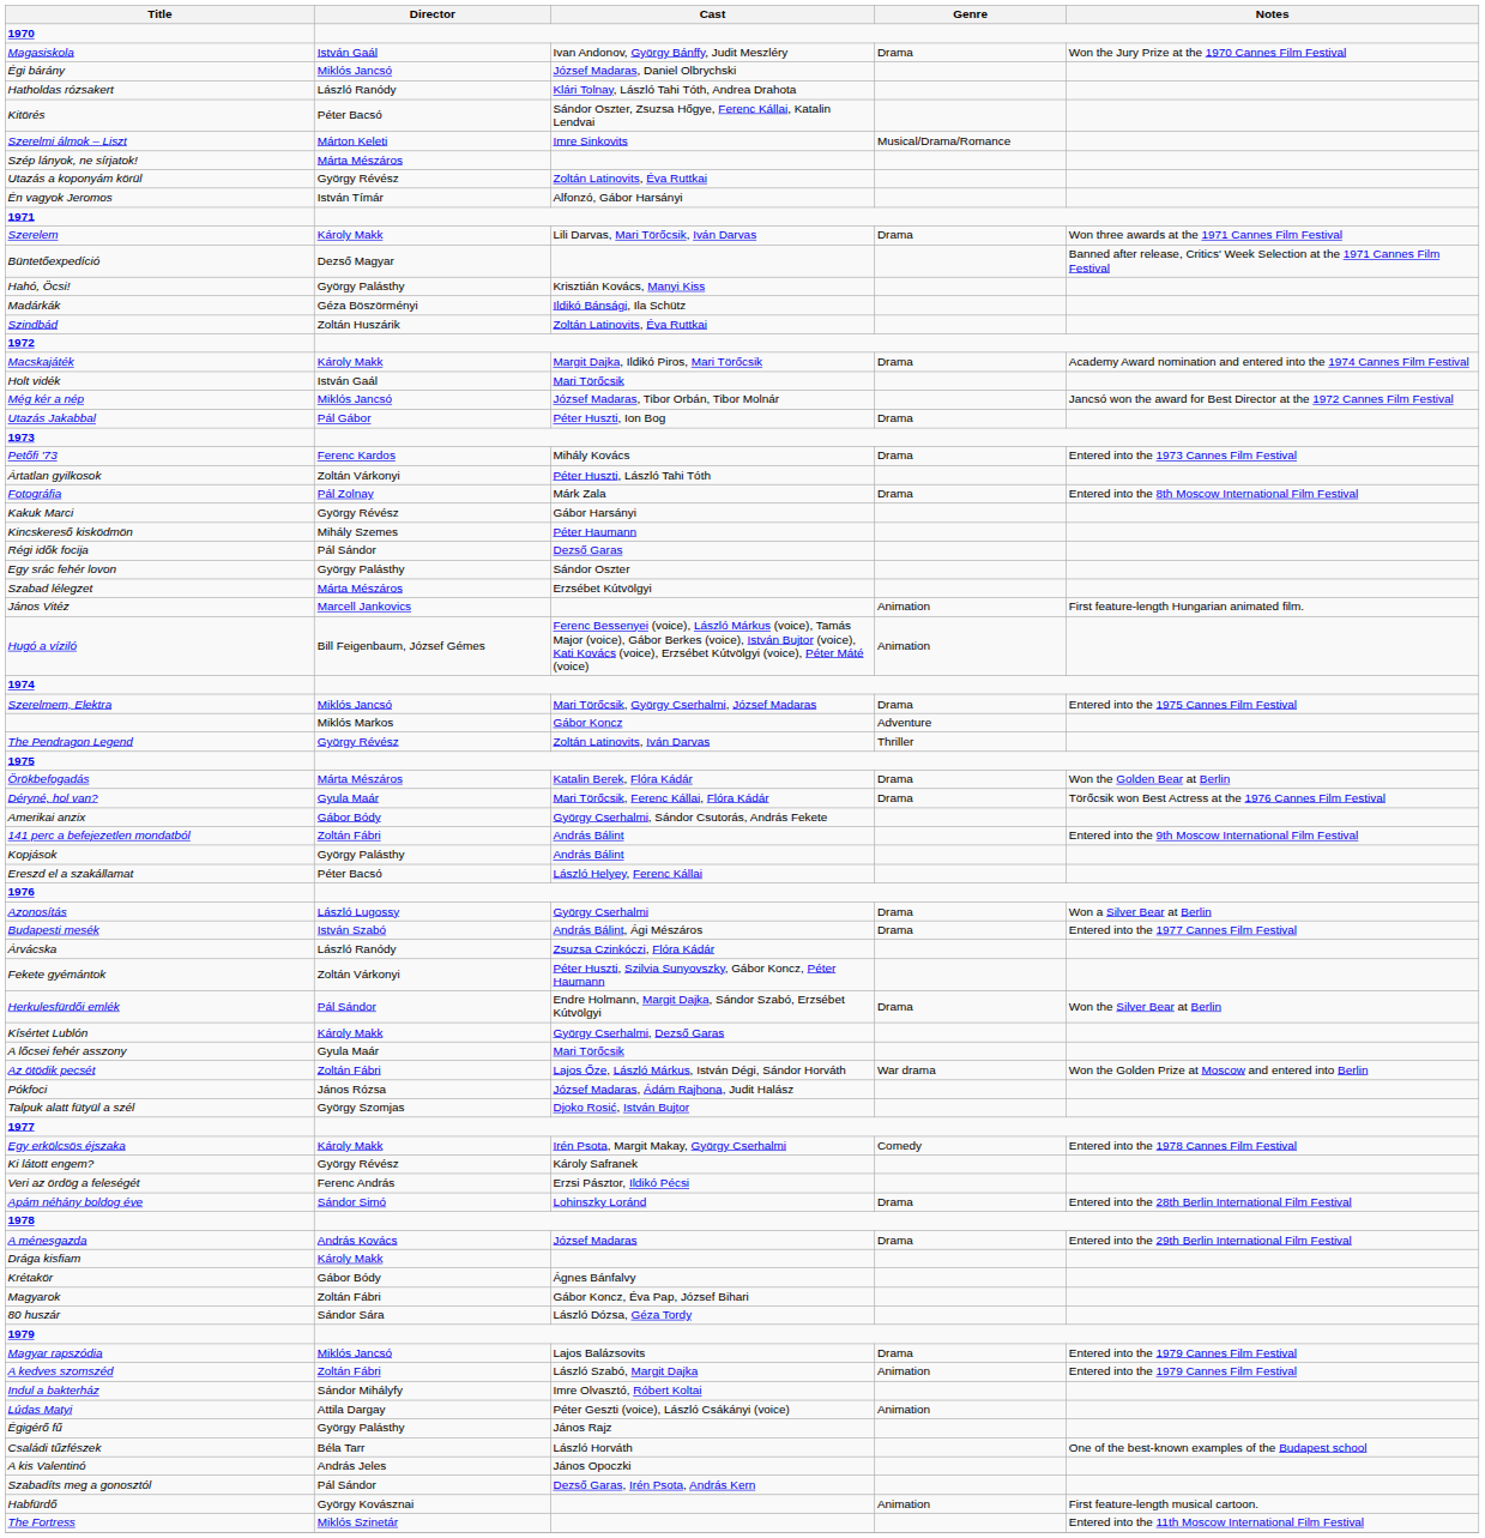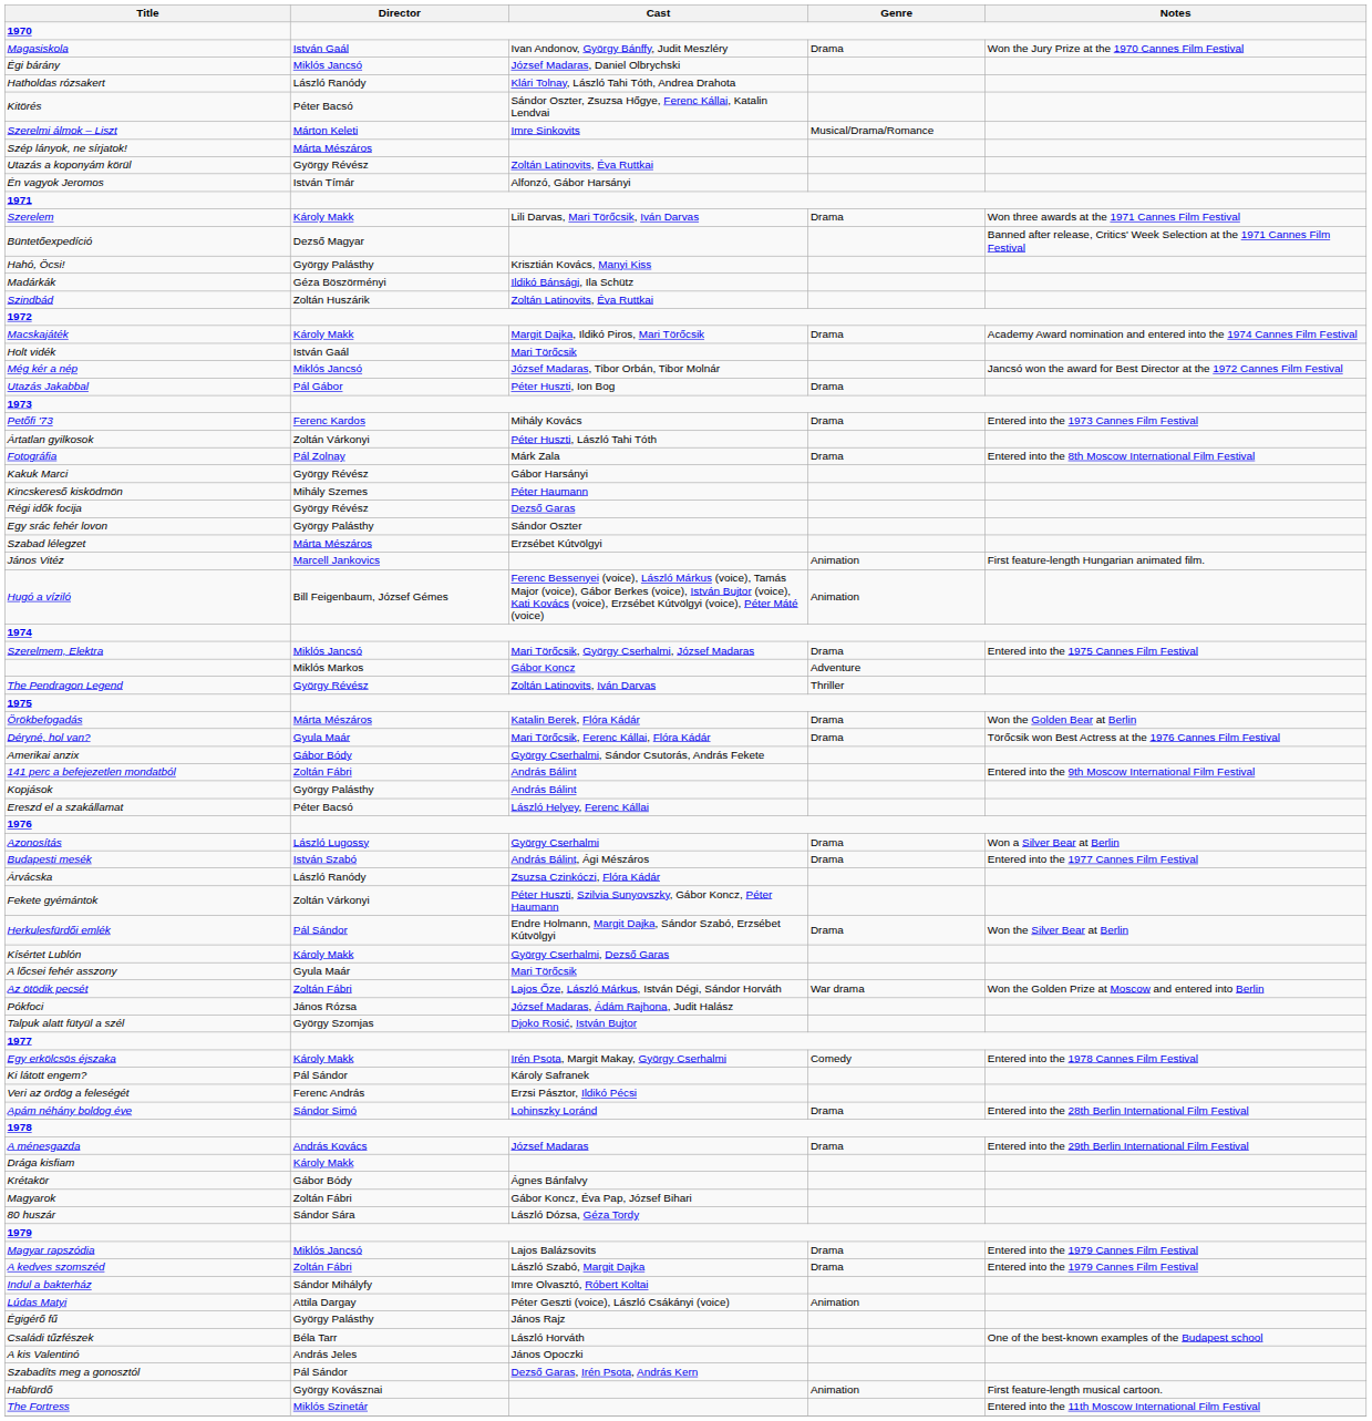 <table class="wikitable" width= "100%">
 <tr>
 <th width=21%>Title</th>
 <th width=16%>Director</th>
 <th width=22%>Cast</th>
 <th width=13%>Genre</th>
 <th width=28%>Notes</th>
 </tr>
 <tr>
 <td><strong><a href='#'>1970</a></strong></td>
 </tr>
 <tr>
 <td><em><a href='#'>Magasiskola</a></em></td>
 <td><a href='#'>István Gaál</a></td>
 <td>Ivan Andonov, <a href='#'>György Bánffy</a>, Judit Meszléry</td>
 <td>Drama</td>
 <td>Won the Jury Prize at the <a href='#'>1970 Cannes Film Festival</a></td>
 </tr>
 <tr>
 <td><em>Égi bárány </em></td>
 <td><a href='#'>Miklós Jancsó</a></td>
 <td><a href='#'>József Madaras</a>, Daniel Olbrychski</td>
 <td></td>
 <td></td>
 </tr>
 <tr>
 <td><em>Hatholdas rózsakert </em></td>
 <td>László Ranódy</td>
 <td><a href='#'>Klári Tolnay</a>, László Tahi Tóth, Andrea Drahota</td>
 <td></td>
 <td></td>
 </tr>
 <tr>
 <td><em>Kitörés </em></td>
 <td>Péter Bacsó</td>
 <td>Sándor Oszter, Zsuzsa Hőgye, <a href='#'>Ferenc Kállai</a>, Katalin Lendvai</td>
 <td></td>
 <td></td>
 </tr>
 <tr>
 <td><em><a href='#'>Szerelmi álmok – Liszt</a></em></td>
 <td><a href='#'>Márton Keleti</a></td>
 <td><a href='#'>Imre Sinkovits</a></td>
 <td>Musical/Drama/Romance</td>
 <td></td>
 </tr>
 <tr>
 <td><em>Szép lányok, ne sírjatok! </em></td>
 <td><a href='#'>Márta Mészáros</a></td>
 <td></td>
 <td></td>
 <td></td>
 </tr>
 <tr>
 <td><em>Utazás a koponyám körül</em></td>
 <td>György Révész</td>
 <td><a href='#'>Zoltán Latinovits</a>, <a href='#'>Éva Ruttkai</a></td>
 <td></td>
 <td></td>
 </tr>
 <tr>
 <td><em>Én vagyok Jeromos </em></td>
 <td>István Tímár</td>
 <td>Alfonzó, Gábor Harsányi</td>
 <td></td>
 <td></td>
 </tr>
 <tr>
 <td><strong><a href='#'>1971</a></strong></td>
 </tr>
 <tr>
 <td><em><a href='#'>Szerelem</a></em></td>
 <td><a href='#'>Károly Makk</a></td>
 <td>Lili Darvas, <a href='#'>Mari Törőcsik</a>, <a href='#'>Iván Darvas</a></td>
 <td>Drama</td>
 <td>Won three awards at the <a href='#'>1971 Cannes Film Festival</a></td>
 </tr>
 <tr>
 <td><em>Büntetőexpedíció</em></td>
 <td>Dezső Magyar</td>
 <td></td>
 <td></td>
 <td>Banned after release, Critics' Week Selection at the <a href='#'>1971 Cannes Film Festival</a></td>
 </tr>
 <tr>
 <td><em>Hahó, Öcsi! </em></td>
 <td>György Palásthy</td>
 <td>Krisztián Kovács, <a href='#'>Manyi Kiss</a></td>
 <td></td>
 <td></td>
 </tr>
 <tr>
 <td><em>Madárkák </em></td>
 <td>Géza Böszörményi</td>
 <td><a href='#'>Ildikó Bánsági</a>, Ila Schütz</td>
 <td></td>
 <td></td>
 </tr>
 <tr>
 <td><em><a href='#'>Szindbád</a></em></td>
 <td>Zoltán Huszárik</td>
 <td><a href='#'>Zoltán Latinovits</a>, <a href='#'>Éva Ruttkai</a></td>
 <td></td>
 <td></td>
 </tr>
 <tr>
 <td><strong><a href='#'>1972</a></strong></td>
 </tr>
 <tr>
 <td><em><a href='#'>Macskajáték</a></em></td>
 <td><a href='#'>Károly Makk</a></td>
 <td><a href='#'>Margit Dajka</a>, Ildikó Piros, <a href='#'>Mari Törőcsik</a></td>
 <td>Drama</td>
 <td>Academy Award nomination and entered into the <a href='#'>1974 Cannes Film Festival</a></td>
 </tr>
 <tr>
 <td><em>Holt vidék </em></td>
 <td>István Gaál</td>
 <td><a href='#'>Mari Törőcsik</a></td>
 <td></td>
 <td></td>
 </tr>
 <tr>
 <td><em><a href='#'>Még kér a nép</a></em></td>
 <td><a href='#'>Miklós Jancsó</a></td>
 <td><a href='#'>József Madaras</a>, Tibor Orbán, Tibor Molnár</td>
 <td></td>
 <td>Jancsó won the award for Best Director at the <a href='#'>1972 Cannes Film Festival</a></td>
 </tr>
 <tr>
 <td><em><a href='#'>Utazás Jakabbal</a></em></td>
 <td><a href='#'>Pál Gábor</a></td>
 <td><a href='#'>Péter Huszti</a>, Ion Bog</td>
 <td>Drama</td>
 <td></td>
 </tr>
 <tr>
 <td><strong><a href='#'>1973</a></strong></td>
 </tr>
 <tr>
 <td><em><a href='#'>Petőfi '73</a></em></td>
 <td><a href='#'>Ferenc Kardos</a></td>
 <td>Mihály Kovács</td>
 <td>Drama</td>
 <td>Entered into the <a href='#'>1973 Cannes Film Festival</a></td>
 </tr>
 <tr>
 <td><em>Ártatlan gyilkosok</em></td>
 <td>Zoltán Várkonyi</td>
 <td><a href='#'>Péter Huszti</a>, László Tahi Tóth</td>
 <td></td>
 <td></td>
 </tr>
 <tr>
 <td><em><a href='#'>Fotográfia</a></em></td>
 <td><a href='#'>Pál Zolnay</a></td>
 <td>Márk Zala</td>
 <td>Drama</td>
 <td>Entered into the <a href='#'>8th Moscow International Film Festival</a></td>
 </tr>
 <tr>
 <td><em>Kakuk Marci </em></td>
 <td>György Révész</td>
 <td>Gábor Harsányi</td>
 <td></td>
 <td></td>
 </tr>
 <tr>
 <td><em>Kincskereső kisködmön </em></td>
 <td>Mihály Szemes</td>
 <td><a href='#'>Péter Haumann</a></td>
 <td></td>
 <td></td>
 </tr>
 <tr>
 <td><em>Régi idők focija </em></td>
-<td>Pál Sándor</td>
+<td>György Révész</td>
 <td><a href='#'>Dezső Garas</a></td>
 <td></td>
 <td></td>
 </tr>
 <tr>
 <td><em>Egy srác fehér lovon </em></td>
 <td>György Palásthy</td>
 <td>Sándor Oszter</td>
 <td></td>
 <td></td>
 </tr>
 <tr>
 <td><em>Szabad lélegzet </em></td>
 <td><a href='#'>Márta Mészáros</a></td>
 <td>Erzsébet Kútvölgyi</td>
 <td></td>
 <td></td>
 </tr>
 <tr>
 <td><em>János Vitéz</em></td>
 <td><a href='#'>Marcell Jankovics</a></td>
 <td></td>
 <td>Animation</td>
 <td>First feature-length Hungarian animated film.</td>
 </tr>
 <tr>
 <td><em><a href='#'>Hugó a víziló</a></em></td>
 <td>Bill Feigenbaum, József Gémes</td>
 <td><a href='#'>Ferenc Bessenyei</a> (voice), <a href='#'>László Márkus</a> (voice), Tamás Major (voice), Gábor Berkes (voice), <a href='#'>István Bujtor</a> (voice), <a href='#'>Kati Kovács</a> (voice), Erzsébet Kútvölgyi (voice), <a href='#'>Péter Máté</a> (voice)</td>
 <td>Animation</td>
 <td></td>
 </tr>
 <tr>
 <td><strong><a href='#'>1974</a></strong></td>
 </tr>
 <tr>
 <td><em><a href='#'>Szerelmem, Elektra</a></em></td>
 <td><a href='#'>Miklós Jancsó</a></td>
 <td><a href='#'>Mari Törőcsik</a>, <a href='#'>György Cserhalmi</a>, <a href='#'>József Madaras</a></td>
 <td>Drama</td>
 <td>Entered into the <a href='#'>1975 Cannes Film Festival</a></td>
 </tr>
 <tr>
 <td><em> </em></td>
 <td>Miklós Markos</td>
 <td><a href='#'>Gábor Koncz</a></td>
 <td>Adventure</td>
 <td></td>
 </tr>
 <tr>
 <td><em><a href='#'>The Pendragon Legend</a></em></td>
 <td><a href='#'>György Révész</a></td>
 <td><a href='#'>Zoltán Latinovits</a>, <a href='#'>Iván Darvas</a></td>
 <td>Thriller</td>
 <td></td>
 </tr>
 <tr>
 <td><strong><a href='#'>1975</a></strong></td>
 </tr>
 <tr>
 <td><em><a href='#'>Örökbefogadás</a></em></td>
 <td><a href='#'>Márta Mészáros</a></td>
 <td><a href='#'>Katalin Berek</a>, <a href='#'>Flóra Kádár</a></td>
 <td>Drama</td>
 <td>Won the <a href='#'>Golden Bear</a> at <a href='#'>Berlin</a></td>
 </tr>
 <tr>
 <td><em><a href='#'>Déryné, hol van?</a></em></td>
 <td><a href='#'>Gyula Maár</a></td>
 <td><a href='#'>Mari Törőcsik</a>, <a href='#'>Ferenc Kállai</a>, <a href='#'>Flóra Kádár</a></td>
 <td>Drama</td>
 <td>Törőcsik won Best Actress at the <a href='#'>1976 Cannes Film Festival</a></td>
 </tr>
 <tr>
 <td><em>Amerikai anzix</em></td>
 <td><a href='#'>Gábor Bódy</a></td>
 <td><a href='#'>György Cserhalmi</a>, Sándor Csutorás, András Fekete</td>
 <td></td>
 <td></td>
 </tr>
 <tr>
 <td><em><a href='#'>141 perc a befejezetlen mondatból</a></em></td>
 <td><a href='#'>Zoltán Fábri</a></td>
 <td><a href='#'>András Bálint</a></td>
 <td></td>
 <td>Entered into the <a href='#'>9th Moscow International Film Festival</a></td>
 </tr>
 <tr>
 <td><em>Kopjások</em></td>
 <td>György Palásthy</td>
 <td><a href='#'>András Bálint</a></td>
 <td></td>
 <td></td>
 </tr>
 <tr>
 <td><em>Ereszd el a szakállamat</em></td>
 <td>Péter Bacsó</td>
 <td><a href='#'>László Helyey</a>, <a href='#'>Ferenc Kállai</a></td>
 <td></td>
 <td></td>
 </tr>
 <tr>
 <td><strong><a href='#'>1976</a></strong></td>
 </tr>
 <tr>
 <td><em><a href='#'>Azonosítás</a></em></td>
 <td><a href='#'>László Lugossy</a></td>
 <td><a href='#'>György Cserhalmi</a></td>
 <td>Drama</td>
 <td>Won a <a href='#'>Silver Bear</a> at <a href='#'>Berlin</a></td>
 </tr>
 <tr>
 <td><em><a href='#'>Budapesti mesék</a></em></td>
 <td><a href='#'>István Szabó</a></td>
 <td><a href='#'>András Bálint</a>, Ági Mészáros</td>
 <td>Drama</td>
 <td>Entered into the <a href='#'>1977 Cannes Film Festival</a></td>
 </tr>
 <tr>
 <td><em>Árvácska</em></td>
 <td>László Ranódy</td>
 <td><a href='#'>Zsuzsa Czinkóczi</a>, <a href='#'>Flóra Kádár</a></td>
 <td></td>
 <td></td>
 </tr>
 <tr>
 <td><em>Fekete gyémántok</em></td>
 <td>Zoltán Várkonyi</td>
 <td><a href='#'>Péter Huszti</a>, <a href='#'>Szilvia Sunyovszky</a>, Gábor Koncz, <a href='#'>Péter Haumann</a></td>
 <td></td>
 <td></td>
 </tr>
 <tr>
 <td><em><a href='#'>Herkulesfürdői emlék</a></em></td>
 <td><a href='#'>Pál Sándor</a></td>
 <td>Endre Holmann, <a href='#'>Margit Dajka</a>, Sándor Szabó, Erzsébet Kútvölgyi</td>
 <td>Drama</td>
 <td>Won the <a href='#'>Silver Bear</a> at <a href='#'>Berlin</a></td>
 </tr>
 <tr>
 <td><em>Kísértet Lublón</em></td>
 <td><a href='#'>Károly Makk</a></td>
 <td><a href='#'>György Cserhalmi</a>, <a href='#'>Dezső Garas</a></td>
 <td></td>
 <td></td>
 </tr>
 <tr>
 <td><em>A lőcsei fehér asszony</em></td>
 <td>Gyula Maár</td>
 <td><a href='#'>Mari Törőcsik</a></td>
 <td></td>
 <td></td>
 </tr>
 <tr>
 <td><em><a href='#'>Az ötödik pecsét</a></em></td>
 <td><a href='#'>Zoltán Fábri</a></td>
 <td><a href='#'>Lajos Őze</a>, <a href='#'>László Márkus</a>, István Dégi, Sándor Horváth</td>
 <td>War drama</td>
 <td>Won the Golden Prize at <a href='#'>Moscow</a> and entered into <a href='#'>Berlin</a></td>
 </tr>
 <tr>
 <td><em>Pókfoci</em></td>
 <td>János Rózsa</td>
 <td><a href='#'>József Madaras</a>, <a href='#'>Ádám Rajhona</a>, Judit Halász</td>
 <td></td>
 <td></td>
 </tr>
 <tr>
 <td><em>Talpuk alatt fütyül a szél</em></td>
 <td>György Szomjas</td>
 <td><a href='#'>Djoko Rosić</a>, <a href='#'>István Bujtor</a></td>
 <td></td>
 <td></td>
 </tr>
 <tr>
 <td><strong><a href='#'>1977</a></strong></td>
 </tr>
 <tr>
 <td><em><a href='#'>Egy erkölcsös éjszaka</a></em></td>
 <td><a href='#'>Károly Makk</a></td>
 <td><a href='#'>Irén Psota</a>, Margit Makay, <a href='#'>György Cserhalmi</a></td>
 <td>Comedy</td>
 <td>Entered into the <a href='#'>1978 Cannes Film Festival</a></td>
 </tr>
 <tr>
 <td><em>Ki látott engem?</em></td>
-<td>György Révész</td>
+<td>Pál Sándor</td>
 <td>Károly Safranek</td>
 <td></td>
 <td></td>
 </tr>
 <tr>
 <td><em>Veri az ördög a feleségét</em></td>
 <td>Ferenc András</td>
 <td>Erzsi Pásztor, <a href='#'>Ildikó Pécsi</a></td>
 <td></td>
 <td></td>
 </tr>
 <tr>
 <td><em><a href='#'>Apám néhány boldog éve</a></em></td>
 <td><a href='#'>Sándor Simó</a></td>
 <td><a href='#'>Lohinszky Loránd</a></td>
 <td>Drama</td>
 <td>Entered into the <a href='#'>28th Berlin International Film Festival</a></td>
 </tr>
 <tr>
 <td><strong><a href='#'>1978</a></strong></td>
 </tr>
 <tr>
 <td><em><a href='#'>A ménesgazda</a></em></td>
 <td><a href='#'>András Kovács</a></td>
 <td><a href='#'>József Madaras</a></td>
 <td>Drama</td>
 <td>Entered into the <a href='#'>29th Berlin International Film Festival</a></td>
 </tr>
 <tr>
 <td><em>Drága kisfiam </em></td>
 <td><a href='#'>Károly Makk</a></td>
 <td></td>
 <td></td>
 <td></td>
 </tr>
 <tr>
 <td><em>Krétakör </em></td>
 <td>Gábor Bódy</td>
 <td>Ágnes Bánfalvy</td>
 <td></td>
 <td></td>
 </tr>
 <tr>
 <td><em>Magyarok</em></td>
 <td>Zoltán Fábri</td>
 <td>Gábor Koncz, Éva Pap, József Bihari</td>
 <td></td>
 <td></td>
 </tr>
 <tr>
 <td><em>80 huszár </em></td>
 <td>Sándor Sára</td>
 <td>László Dózsa, <a href='#'>Géza Tordy</a></td>
 <td></td>
 <td></td>
 </tr>
 <tr>
 <td><strong><a href='#'>1979</a></strong></td>
 </tr>
 <tr>
 <td><em><a href='#'>Magyar rapszódia</a></em></td>
 <td><a href='#'>Miklós Jancsó</a></td>
 <td>Lajos Balázsovits</td>
 <td>Drama</td>
 <td>Entered into the <a href='#'>1979 Cannes Film Festival</a></td>
 </tr>
 <tr>
 <td><em><a href='#'>A kedves szomszéd</a></em></td>
 <td><a href='#'>Zoltán Fábri</a></td>
 <td>László Szabó, <a href='#'>Margit Dajka</a></td>
-<td>Animation</td>
+<td>Drama</td>
 <td>Entered into the <a href='#'>1979 Cannes Film Festival</a></td>
 </tr>
 <tr>
 <td><em><a href='#'>Indul a bakterház</a></em></td>
 <td>Sándor Mihályfy</td>
 <td>Imre Olvasztó, <a href='#'>Róbert Koltai</a></td>
 <td></td>
 <td></td>
 </tr>
 <tr>
 <td><em><a href='#'>Lúdas Matyi</a></em></td>
 <td>Attila Dargay</td>
 <td>Péter Geszti (voice), László Csákányi (voice)</td>
 <td>Animation</td>
 <td></td>
 </tr>
 <tr>
 <td><em>Égigérő fű </em></td>
 <td>György Palásthy</td>
 <td>János Rajz</td>
 <td></td>
 <td></td>
 </tr>
 <tr>
 <td><em>Családi tűzfészek </em></td>
 <td>Béla Tarr</td>
 <td>László Horváth</td>
 <td></td>
 <td>One of the best-known examples of the <a href='#'>Budapest school</a></td>
 </tr>
 <tr>
 <td><em>A kis Valentinó </em></td>
 <td>András Jeles</td>
 <td>János Opoczki</td>
 <td></td>
 <td></td>
 </tr>
 <tr>
 <td><em>Szabadíts meg a gonosztól</em></td>
 <td>Pál Sándor</td>
 <td><a href='#'>Dezső Garas</a>, <a href='#'>Irén Psota</a>, <a href='#'>András Kern</a></td>
 <td></td>
 <td></td>
 </tr>
 <tr>
 <td><em>Habfürdő</em></td>
 <td>György Kovásznai</td>
 <td></td>
 <td>Animation</td>
 <td>First feature-length musical cartoon.</td>
 </tr>
 <tr>
 <td><em><a href='#'>The Fortress</a></em></td>
 <td><a href='#'>Miklós Szinetár</a></td>
 <td></td>
 <td></td>
 <td>Entered into the <a href='#'>11th Moscow International Film Festival</a></td>
 </tr>
 <tr>
 </tr>
 </table>
